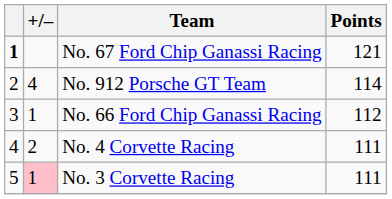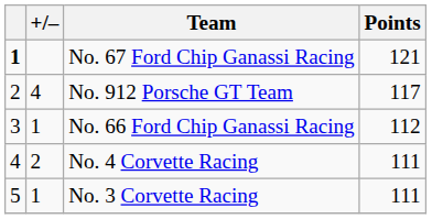 <table class="wikitable" style="font-size: 95%;">
 <tr>
 <th scope="col"></th>
 <th scope="col">+/–</th>
 <th scope="col">Team</th>
 <th scope="col">Points</th>
 </tr>
 <tr>
 <td align=center><strong>1</strong></td>
 <td align="left"></td>
 <td> No. 67 <a href='#'>Ford Chip Ganassi Racing</a></td>
 <td align=right>121</td>
 </tr>
 <tr>
 <td align=center>2</td>
 <td align="left"> 4</td>
 <td> No. 912 <a href='#'>Porsche GT Team</a></td>
-<td align=right>114</td>
+<td align=right>117</td>
 </tr>
 <tr>
 <td align=center>3</td>
 <td align="left"> 1</td>
 <td> No. 66 <a href='#'>Ford Chip Ganassi Racing</a></td>
 <td align=right>112</td>
 </tr>
 <tr>
 <td align=center>4</td>
 <td align="left"> 2</td>
 <td> No. 4 <a href='#'>Corvette Racing</a></td>
 <td align=right>111</td>
 </tr>
 <tr>
 <td align=center>5</td>
-<td align="left" style="background: pink;"> 1</td>
+<td align="left"> 1</td>
 <td> No. 3 <a href='#'>Corvette Racing</a></td>
 <td align=right>111</td>
 </tr>
 <tr>
 </tr>
 </table>
